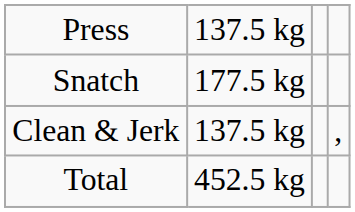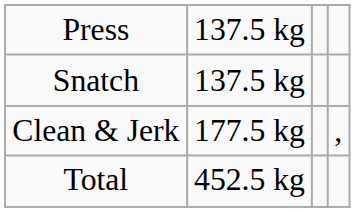 <table class = "wikitable" style="text-align:center;">
 <tr>
 <td>Press</td>
 <td>137.5 kg</td>
 <td align=left></td>
 <td></td>
 </tr>
 <tr>
 <td>Snatch</td>
-<td>177.5 kg</td>
+<td>137.5 kg</td>
 <td align=left></td>
 <td></td>
 </tr>
 <tr>
 <td>Clean & Jerk</td>
-<td>137.5 kg</td>
+<td>177.5 kg</td>
 <td align=left></td>
 <td>, </td>
 </tr>
 <tr>
 <td>Total</td>
 <td>452.5 kg</td>
 <td align=left></td>
 <td></td>
 </tr>
 </table>
